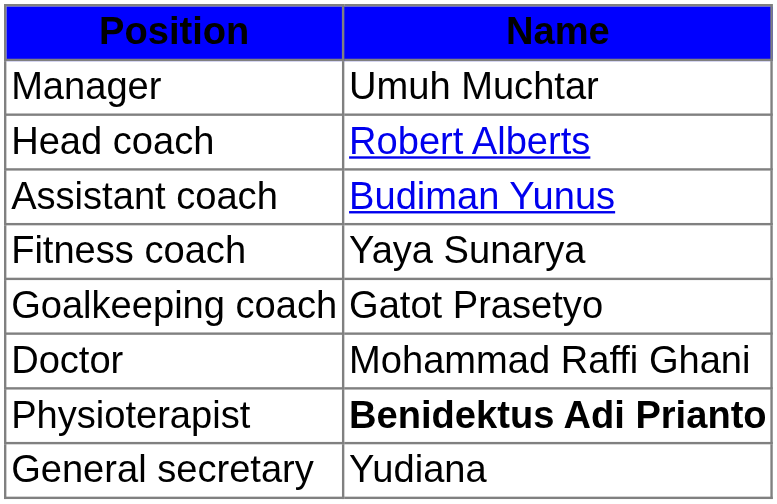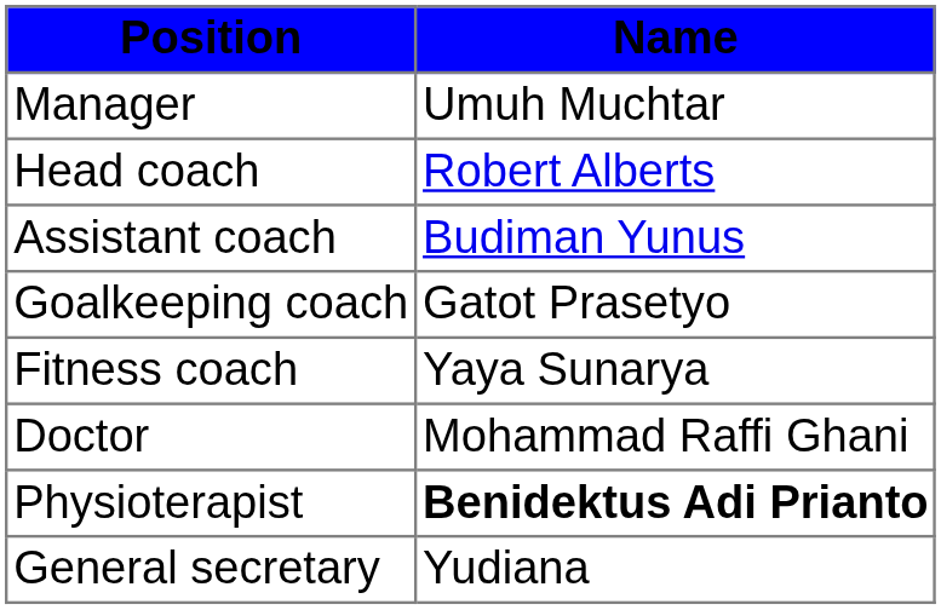 <table border="1" cellpadding="2" style="border-collapse: collapse;">
 <tr>
 <th style="background:blue;"><span>Position</span></th>
 <th style="background:blue"><span>Name</span></th>
 </tr>
 <tr>
 <td>Manager</td>
 <td> Umuh Muchtar</td>
 </tr>
 <tr>
 <td>Head coach</td>
 <td> <a href='#'>Robert Alberts</a></td>
 </tr>
 <tr>
 <td>Assistant coach</td>
 <td> <a href='#'>Budiman Yunus</a></td>
 </tr>
 <tr>
+<td>Goalkeeping coach</td>
+<td> Gatot Prasetyo</td>
+</tr>
+<tr>
 <td>Fitness coach</td>
 <td> Yaya Sunarya</td>
-</tr>
-<tr>
-<td>Goalkeeping coach</td>
-<td> Gatot Prasetyo</td>
 </tr>
 <tr>
 <td>Doctor</td>
 <td> Mohammad Raffi Ghani</td>
 </tr>
 <tr>
 <td>Physioterapist</td>
 <td><strong> Benidektus Adi Prianto</strong></td>
 </tr>
 <tr>
 <td>General secretary</td>
 <td> Yudiana</td>
 </tr>
 </table>
